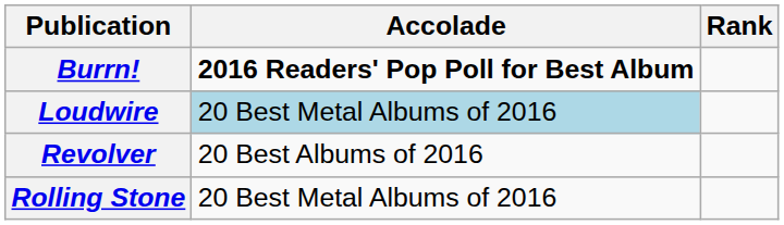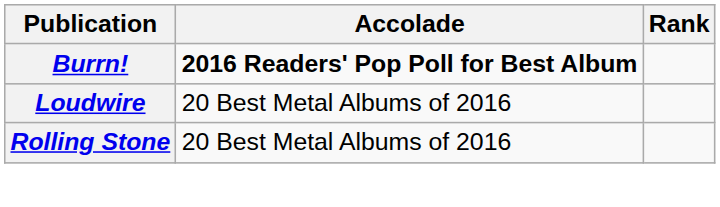 <table class="wikitable sortable plainrowheaders">
 <tr>
 <th>Publication</th>
 <th>Accolade</th>
 <th>Rank</th>
 </tr>
 <tr>
 <th scope="row"><em><a href='#'>Burrn!</a></em></th>
 <td><strong>2016 Readers' Pop Poll for Best Album</strong></td>
 <td></td>
 </tr>
 <tr>
 <th scope="row"><em><a href='#'>Loudwire</a></em></th>
-<td style="background: lightblue;">20 Best Metal Albums of 2016</td>
-<td></td>
-</tr>
-<tr>
-<th scope="row"><em><a href='#'>Revolver</a></em></th>
-<td>20 Best Albums of 2016</td>
+<td>20 Best Metal Albums of 2016</td>
 <td></td>
 </tr>
 <tr>
 <th scope="row"><em><a href='#'>Rolling Stone</a></em></th>
 <td>20 Best Metal Albums of 2016</td>
 <td></td>
 </tr>
 </table>
